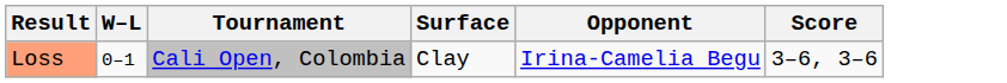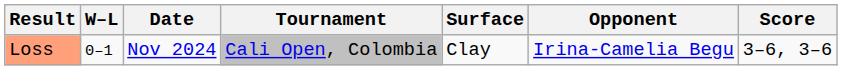 <table class="sortable wikitable">
 <tr>
 <th>Result</th>
 <th class=unsortable>W–L</th>
+<th>Date</th>
 <th>Tournament</th>
 <th>Surface</th>
 <th>Opponent</th>
 <th class=unsortable>Score</th>
 </tr>
 <tr>
 <td style="background:#ffa07a;">Loss</td>
 <td><small>0–1</small></td>
+<td><a href='#'>Nov 2024</a></td>
 <td style="background:silver;"><a href='#'>Cali Open</a>, Colombia</td>
 <td>Clay</td>
 <td> <a href='#'>Irina-Camelia Begu</a></td>
 <td>3–6, 3–6</td>
 </tr>
 </table>
